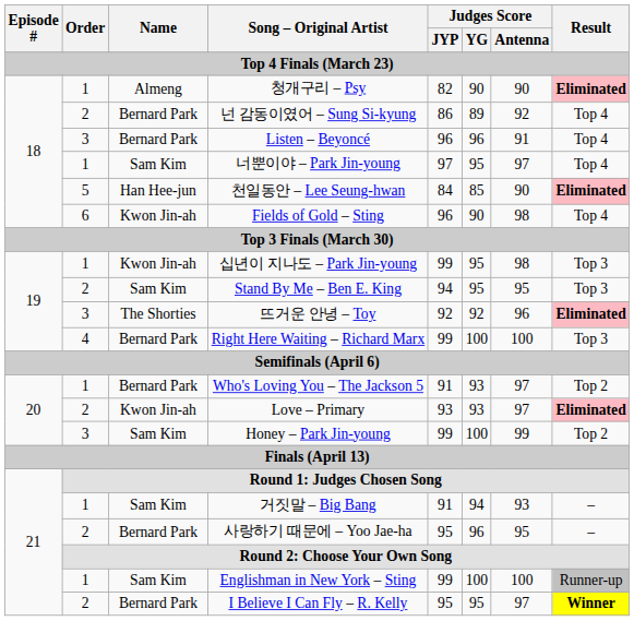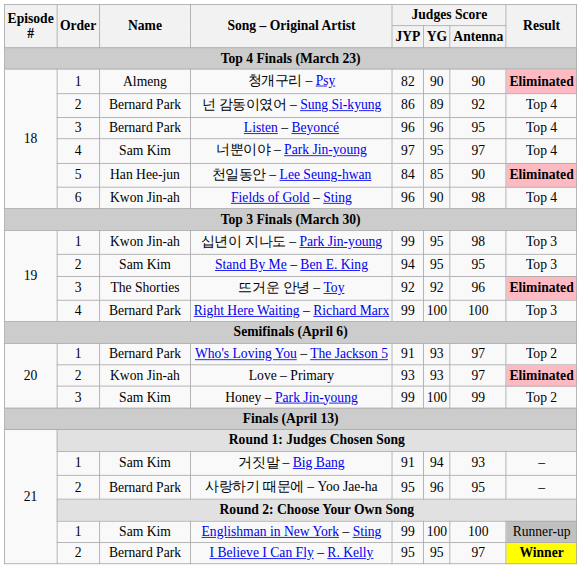 <table class="wikitable" style="text-align: center;">
 <tr>
 <th rowspan="2">Episode<br>#</th>
 <th rowspan="2">Order</th>
 <th rowspan="2" style="width:100px;">Name</th>
 <th rowspan="2">Song – Original Artist</th>
 <th colspan="3">Judges Score</th>
 <th rowspan="2">Result</th>
 </tr>
 <tr>
 <th>JYP</th>
 <th>YG</th>
 <th>Antenna</th>
 </tr>
 <tr>
 <td colspan="11" style="background:#ccc; text-align:center;"><strong>Top 4 Finals (March 23)</strong></td>
 </tr>
 <tr>
 <td rowspan="6">18</td>
 <td>1</td>
 <td>Almeng</td>
 <td>청개구리 – <a href='#'>Psy</a></td>
 <td>82</td>
 <td>90</td>
 <td>90</td>
 <td bgcolor="#febac2"><span><strong>Eliminated</strong></span></td>
 </tr>
 <tr>
 <td>2</td>
 <td>Bernard Park</td>
 <td>넌 감동이였어 – <a href='#'>Sung Si-kyung</a></td>
 <td>86</td>
 <td>89</td>
 <td>92</td>
 <td>Top 4</td>
 </tr>
 <tr>
 <td>3</td>
 <td>Bernard Park</td>
 <td><a href='#'>Listen</a> – <a href='#'>Beyoncé</a></td>
 <td>96</td>
 <td>96</td>
-<td>91</td>
+<td>95</td>
 <td>Top 4</td>
 </tr>
 <tr>
-<td>1</td>
+<td>4</td>
 <td>Sam Kim</td>
 <td>너뿐이야 – <a href='#'>Park Jin-young</a></td>
 <td>97</td>
 <td>95</td>
 <td>97</td>
 <td>Top 4</td>
 </tr>
 <tr>
 <td>5</td>
 <td>Han Hee-jun</td>
 <td>천일동안 – <a href='#'>Lee Seung-hwan</a></td>
 <td>84</td>
 <td>85</td>
 <td>90</td>
 <td bgcolor="#febac2"><span><strong>Eliminated</strong></span></td>
 </tr>
 <tr>
 <td>6</td>
 <td>Kwon Jin-ah</td>
 <td><a href='#'>Fields of Gold</a> – <a href='#'>Sting</a></td>
 <td>96</td>
 <td>90</td>
 <td>98</td>
 <td>Top 4</td>
 </tr>
 <tr>
 <td colspan="11" style="background:#ccc; text-align:center;"><strong>Top 3 Finals (March 30)</strong></td>
 </tr>
 <tr>
 <td rowspan="4">19</td>
 <td>1</td>
 <td>Kwon Jin-ah</td>
 <td>십년이 지나도 – <a href='#'>Park Jin-young</a></td>
 <td>99</td>
 <td>95</td>
 <td>98</td>
 <td>Top 3</td>
 </tr>
 <tr>
 <td>2</td>
 <td>Sam Kim</td>
 <td><a href='#'>Stand By Me</a> – <a href='#'>Ben E. King</a></td>
 <td>94</td>
 <td>95</td>
 <td>95</td>
 <td>Top 3</td>
 </tr>
 <tr>
 <td>3</td>
 <td>The Shorties</td>
 <td>뜨거운 안녕 – <a href='#'>Toy</a></td>
 <td>92</td>
 <td>92</td>
 <td>96</td>
 <td bgcolor="#febac2"><span><strong>Eliminated</strong></span></td>
 </tr>
 <tr>
 <td>4</td>
 <td>Bernard Park</td>
 <td><a href='#'>Right Here Waiting</a> – <a href='#'>Richard Marx</a></td>
 <td>99</td>
 <td>100</td>
 <td>100</td>
 <td>Top 3</td>
 </tr>
 <tr>
 <td colspan="11" style="background:#ccc; text-align:center;"><strong>Semifinals (April 6)</strong></td>
 </tr>
 <tr>
 <td rowspan="3">20</td>
 <td>1</td>
 <td>Bernard Park</td>
 <td><a href='#'>Who's Loving You</a> – <a href='#'>The Jackson 5</a></td>
 <td>91</td>
 <td>93</td>
 <td>97</td>
 <td>Top 2</td>
 </tr>
 <tr>
 <td>2</td>
 <td>Kwon Jin-ah</td>
 <td>Love – Primary</td>
 <td>93</td>
 <td>93</td>
 <td>97</td>
 <td bgcolor="#febac2"><span><strong>Eliminated</strong></span></td>
 </tr>
 <tr>
 <td>3</td>
 <td>Sam Kim</td>
 <td>Honey – <a href='#'>Park Jin-young</a></td>
 <td>99</td>
 <td>100</td>
 <td>99</td>
 <td>Top 2</td>
 </tr>
 <tr>
 <td colspan="11" style="background: #CCCCCC; text-align:center;"><strong>Finals (April 13)</strong></td>
 </tr>
 <tr>
 <td rowspan="6">21</td>
 <td colspan="10" style="background: #e1e1e1; text-align:center;"><strong>Round 1: Judges Chosen Song</strong></td>
 </tr>
 <tr>
 <td>1</td>
 <td>Sam Kim</td>
 <td>거짓말 – <a href='#'>Big Bang</a></td>
 <td>91</td>
 <td>94</td>
 <td>93</td>
 <td>–</td>
 </tr>
 <tr>
 <td>2</td>
 <td>Bernard Park</td>
 <td>사랑하기 때문에 – Yoo Jae-ha</td>
 <td>95</td>
 <td>96</td>
 <td>95</td>
 <td>–</td>
 </tr>
 <tr>
 <td colspan="11" style="background: #e1e1e1; text-align:center;"><strong>Round 2: Choose Your Own Song</strong></td>
 </tr>
 <tr>
 <td>1</td>
 <td>Sam Kim</td>
 <td><a href='#'>Englishman in New York</a> – <a href='#'>Sting</a></td>
 <td>99</td>
 <td>100</td>
 <td>100</td>
 <td bgcolor="silver">Runner-up</td>
 </tr>
 <tr>
 <td>2</td>
 <td>Bernard Park</td>
 <td><a href='#'>I Believe I Can Fly</a> – <a href='#'>R. Kelly</a></td>
 <td>95</td>
 <td>95</td>
 <td>97</td>
 <td bgcolor="yellow"><strong>Winner</strong></td>
 </tr>
 </table>
